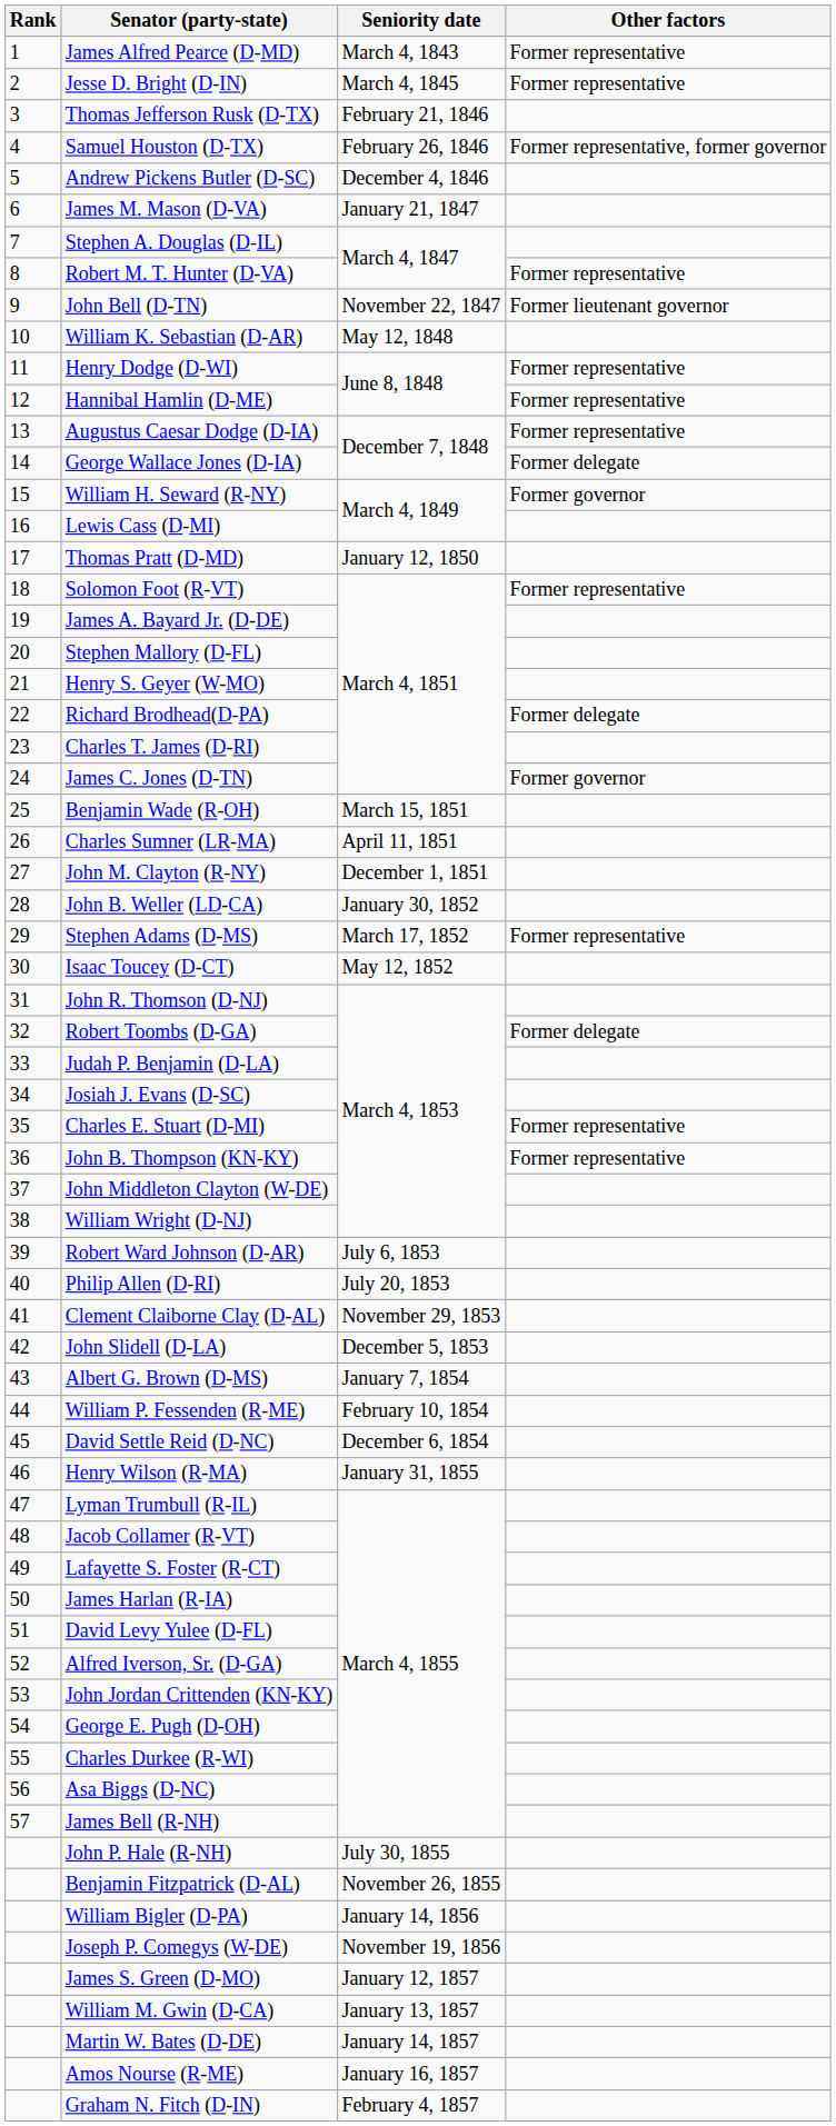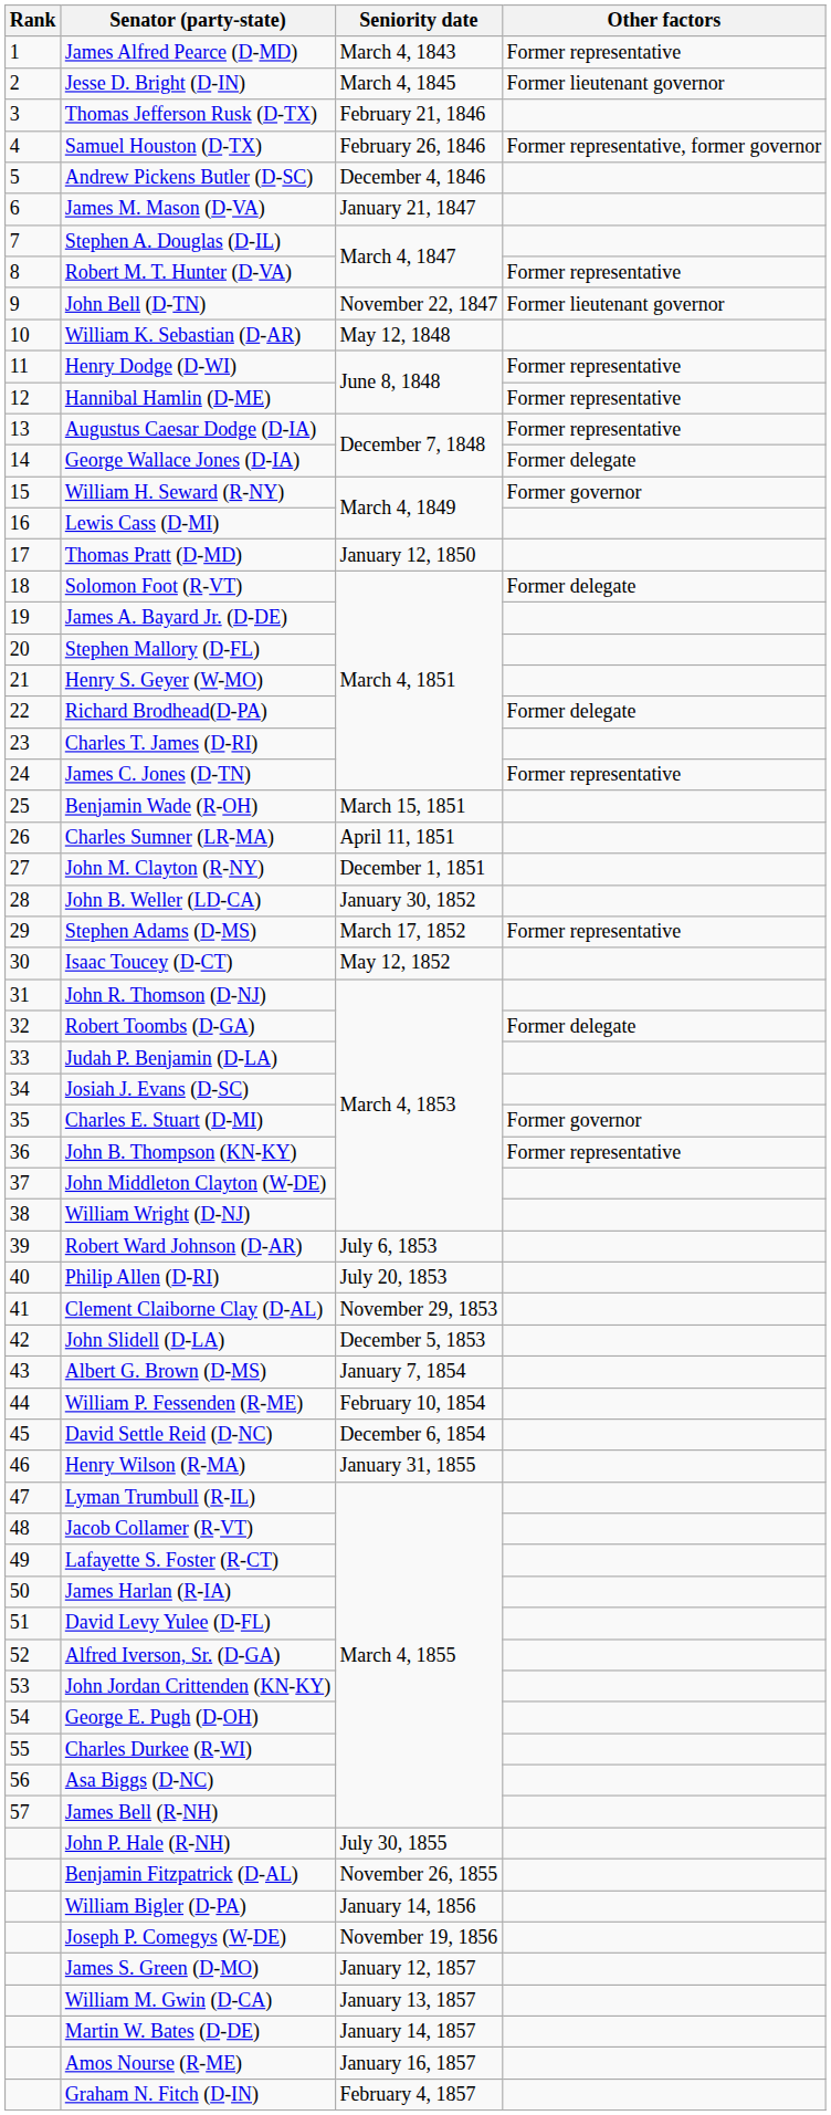 <table class=wikitable>
 <tr valign=bottom>
 <th>Rank</th>
 <th>Senator (party-state)</th>
 <th>Seniority date</th>
 <th>Other factors</th>
 </tr>
 <tr>
 <td>1</td>
 <td><a href='#'>James Alfred Pearce</a> (<a href='#'>D</a>-<a href='#'>MD</a>)</td>
 <td>March 4, 1843</td>
 <td>Former representative</td>
 </tr>
 <tr>
 <td>2</td>
 <td><a href='#'>Jesse D. Bright</a> (<a href='#'>D</a>-<a href='#'>IN</a>)</td>
 <td>March 4, 1845</td>
-<td>Former representative</td>
+<td>Former lieutenant governor</td>
 </tr>
 <tr>
 <td>3</td>
 <td><a href='#'>Thomas Jefferson Rusk</a> (<a href='#'>D</a>-<a href='#'>TX</a>)</td>
 <td>February 21, 1846</td>
 <td></td>
 </tr>
 <tr>
 <td>4</td>
 <td><a href='#'>Samuel Houston</a> (<a href='#'>D</a>-<a href='#'>TX</a>)</td>
 <td>February 26, 1846</td>
 <td>Former representative, former governor</td>
 </tr>
 <tr>
 <td>5</td>
 <td><a href='#'>Andrew Pickens Butler</a> (<a href='#'>D</a>-<a href='#'>SC</a>)</td>
 <td>December 4, 1846</td>
 <td></td>
 </tr>
 <tr>
 <td>6</td>
 <td><a href='#'>James M. Mason</a> (<a href='#'>D</a>-<a href='#'>VA</a>)</td>
 <td>January 21, 1847</td>
 <td></td>
 </tr>
 <tr>
 <td>7</td>
 <td><a href='#'>Stephen A. Douglas</a> (<a href='#'>D</a>-<a href='#'>IL</a>)</td>
 <td rowspan=2>March 4, 1847</td>
 <td></td>
 </tr>
 <tr>
 <td>8</td>
 <td><a href='#'>Robert M. T. Hunter</a> (<a href='#'>D</a>-<a href='#'>VA</a>)</td>
 <td>Former representative</td>
 </tr>
 <tr>
 <td>9</td>
 <td><a href='#'>John Bell</a> (<a href='#'>D</a>-<a href='#'>TN</a>)</td>
 <td>November 22, 1847</td>
 <td>Former lieutenant governor</td>
 </tr>
 <tr>
 <td>10</td>
 <td><a href='#'>William K. Sebastian</a> (<a href='#'>D</a>-<a href='#'>AR</a>)</td>
 <td>May 12, 1848</td>
 <td></td>
 </tr>
 <tr>
 <td>11</td>
 <td><a href='#'>Henry Dodge</a> (<a href='#'>D</a>-<a href='#'>WI</a>)</td>
 <td rowspan=2>June 8, 1848</td>
 <td>Former representative</td>
 </tr>
 <tr>
 <td>12</td>
 <td><a href='#'>Hannibal Hamlin</a> (<a href='#'>D</a>-<a href='#'>ME</a>)</td>
 <td>Former representative</td>
 </tr>
 <tr>
 <td>13</td>
 <td><a href='#'>Augustus Caesar Dodge</a> (<a href='#'>D</a>-<a href='#'>IA</a>)</td>
 <td rowspan=2>December 7, 1848</td>
 <td>Former representative</td>
 </tr>
 <tr>
 <td>14</td>
 <td><a href='#'>George Wallace Jones</a> (<a href='#'>D</a>-<a href='#'>IA</a>)</td>
 <td>Former delegate</td>
 </tr>
 <tr>
 <td>15</td>
 <td><a href='#'>William H. Seward</a> (<a href='#'>R</a>-<a href='#'>NY</a>)</td>
 <td rowspan=2>March 4, 1849</td>
 <td>Former governor</td>
 </tr>
 <tr>
 <td>16</td>
 <td><a href='#'>Lewis Cass</a> (<a href='#'>D</a>-<a href='#'>MI</a>)</td>
 <td></td>
 </tr>
 <tr>
 <td>17</td>
 <td><a href='#'>Thomas Pratt</a> (<a href='#'>D</a>-<a href='#'>MD</a>)</td>
 <td>January 12, 1850</td>
 <td></td>
 </tr>
 <tr>
 <td>18</td>
 <td><a href='#'>Solomon Foot</a> (<a href='#'>R</a>-<a href='#'>VT</a>)</td>
 <td rowspan=7>March 4, 1851</td>
-<td>Former representative</td>
+<td>Former delegate</td>
 </tr>
 <tr>
 <td>19</td>
 <td><a href='#'>James A. Bayard Jr.</a> (<a href='#'>D</a>-<a href='#'>DE</a>)</td>
 <td></td>
 </tr>
 <tr>
 <td>20</td>
 <td><a href='#'>Stephen Mallory</a> (<a href='#'>D</a>-<a href='#'>FL</a>)</td>
 <td></td>
 </tr>
 <tr>
 <td>21</td>
 <td><a href='#'>Henry S. Geyer</a> (<a href='#'>W</a>-<a href='#'>MO</a>)</td>
 <td></td>
 </tr>
 <tr>
 <td>22</td>
 <td><a href='#'>Richard Brodhead</a>(<a href='#'>D</a>-<a href='#'>PA</a>)</td>
 <td>Former delegate</td>
 </tr>
 <tr>
 <td>23</td>
 <td><a href='#'>Charles T. James</a> (<a href='#'>D</a>-<a href='#'>RI</a>)</td>
 <td></td>
 </tr>
 <tr>
 <td>24</td>
 <td><a href='#'>James C. Jones</a> (<a href='#'>D</a>-<a href='#'>TN</a>)</td>
-<td>Former governor</td>
+<td>Former representative</td>
 </tr>
 <tr>
 <td>25</td>
 <td><a href='#'>Benjamin Wade</a> (<a href='#'>R</a>-<a href='#'>OH</a>)</td>
 <td>March 15, 1851</td>
 <td></td>
 </tr>
 <tr>
 <td>26</td>
 <td><a href='#'>Charles Sumner</a> (<a href='#'>LR</a>-<a href='#'>MA</a>)</td>
 <td>April 11, 1851</td>
 <td></td>
 </tr>
 <tr>
 <td>27</td>
 <td><a href='#'>John M. Clayton</a> (<a href='#'>R</a>-<a href='#'>NY</a>)</td>
 <td>December 1, 1851</td>
 <td></td>
 </tr>
 <tr>
 <td>28</td>
 <td><a href='#'>John B. Weller</a> (<a href='#'>LD</a>-<a href='#'>CA</a>)</td>
 <td>January 30, 1852</td>
 <td></td>
 </tr>
 <tr>
 <td>29</td>
 <td><a href='#'>Stephen Adams</a> (<a href='#'>D</a>-<a href='#'>MS</a>)</td>
 <td>March 17, 1852</td>
 <td>Former representative</td>
 </tr>
 <tr>
 <td>30</td>
 <td><a href='#'>Isaac Toucey</a> (<a href='#'>D</a>-<a href='#'>CT</a>)</td>
 <td>May 12, 1852</td>
 <td></td>
 </tr>
 <tr>
 <td>31</td>
 <td><a href='#'>John R. Thomson</a> (<a href='#'>D</a>-<a href='#'>NJ</a>)</td>
 <td rowspan=8>March 4, 1853</td>
 <td></td>
 </tr>
 <tr>
 <td>32</td>
 <td><a href='#'>Robert Toombs</a> (<a href='#'>D</a>-<a href='#'>GA</a>)</td>
 <td>Former delegate</td>
 </tr>
 <tr>
 <td>33</td>
 <td><a href='#'>Judah P. Benjamin</a> (<a href='#'>D</a>-<a href='#'>LA</a>)</td>
 <td></td>
 </tr>
 <tr>
 <td>34</td>
 <td><a href='#'>Josiah J. Evans</a> (<a href='#'>D</a>-<a href='#'>SC</a>)</td>
 <td></td>
 </tr>
 <tr>
 <td>35</td>
 <td><a href='#'>Charles E. Stuart</a> (<a href='#'>D</a>-<a href='#'>MI</a>)</td>
-<td>Former representative</td>
+<td>Former governor</td>
 </tr>
 <tr>
 <td>36</td>
 <td><a href='#'>John B. Thompson</a> (<a href='#'>KN</a>-<a href='#'>KY</a>)</td>
 <td>Former representative</td>
 </tr>
 <tr>
 <td>37</td>
 <td><a href='#'>John Middleton Clayton</a> (<a href='#'>W</a>-<a href='#'>DE</a>)</td>
 <td></td>
 </tr>
 <tr>
 <td>38</td>
 <td><a href='#'>William Wright</a> (<a href='#'>D</a>-<a href='#'>NJ</a>)</td>
 <td></td>
 </tr>
 <tr>
 <td>39</td>
 <td><a href='#'>Robert Ward Johnson</a> (<a href='#'>D</a>-<a href='#'>AR</a>)</td>
 <td>July 6, 1853</td>
 <td></td>
 </tr>
 <tr>
 <td>40</td>
 <td><a href='#'>Philip Allen</a> (<a href='#'>D</a>-<a href='#'>RI</a>)</td>
 <td>July 20, 1853</td>
 <td></td>
 </tr>
 <tr>
 <td>41</td>
 <td><a href='#'>Clement Claiborne Clay</a> (<a href='#'>D</a>-<a href='#'>AL</a>)</td>
 <td>November 29, 1853</td>
 <td></td>
 </tr>
 <tr>
 <td>42</td>
 <td><a href='#'>John Slidell</a> (<a href='#'>D</a>-<a href='#'>LA</a>)</td>
 <td>December 5, 1853</td>
 <td></td>
 </tr>
 <tr>
 <td>43</td>
 <td><a href='#'>Albert G. Brown</a> (<a href='#'>D</a>-<a href='#'>MS</a>)</td>
 <td>January 7, 1854</td>
 <td></td>
 </tr>
 <tr>
 <td>44</td>
 <td><a href='#'>William P. Fessenden</a> (<a href='#'>R</a>-<a href='#'>ME</a>)</td>
 <td>February 10, 1854</td>
 <td></td>
 </tr>
 <tr>
 <td>45</td>
 <td><a href='#'>David Settle Reid</a> (<a href='#'>D</a>-<a href='#'>NC</a>)</td>
 <td>December 6, 1854</td>
 <td></td>
 </tr>
 <tr>
 <td>46</td>
 <td><a href='#'>Henry Wilson</a> (<a href='#'>R</a>-<a href='#'>MA</a>)</td>
 <td>January 31, 1855</td>
 <td></td>
 </tr>
 <tr>
 <td>47</td>
 <td><a href='#'>Lyman Trumbull</a> (<a href='#'>R</a>-<a href='#'>IL</a>)</td>
 <td rowspan=11>March 4, 1855</td>
 <td></td>
 </tr>
 <tr>
 <td>48</td>
 <td><a href='#'>Jacob Collamer</a> (<a href='#'>R</a>-<a href='#'>VT</a>)</td>
 <td></td>
 </tr>
 <tr>
 <td>49</td>
 <td><a href='#'>Lafayette S. Foster</a> (<a href='#'>R</a>-<a href='#'>CT</a>)</td>
 <td></td>
 </tr>
 <tr>
 <td>50</td>
 <td><a href='#'>James Harlan</a> (<a href='#'>R</a>-<a href='#'>IA</a>)</td>
 <td></td>
 </tr>
 <tr>
 <td>51</td>
 <td><a href='#'>David Levy Yulee</a> (<a href='#'>D</a>-<a href='#'>FL</a>)</td>
 <td></td>
 </tr>
 <tr>
 <td>52</td>
 <td><a href='#'>Alfred Iverson, Sr.</a> (<a href='#'>D</a>-<a href='#'>GA</a>)</td>
 <td></td>
 </tr>
 <tr>
 <td>53</td>
 <td><a href='#'>John Jordan Crittenden</a> (<a href='#'>KN</a>-<a href='#'>KY</a>)</td>
 <td></td>
 </tr>
 <tr>
 <td>54</td>
 <td><a href='#'>George E. Pugh</a> (<a href='#'>D</a>-<a href='#'>OH</a>)</td>
 <td></td>
 </tr>
 <tr>
 <td>55</td>
 <td><a href='#'>Charles Durkee</a> (<a href='#'>R</a>-<a href='#'>WI</a>)</td>
 <td></td>
 </tr>
 <tr>
 <td>56</td>
 <td><a href='#'>Asa Biggs</a> (<a href='#'>D</a>-<a href='#'>NC</a>)</td>
 <td></td>
 </tr>
 <tr>
 <td>57</td>
 <td><a href='#'>James Bell</a> (<a href='#'>R</a>-<a href='#'>NH</a>)</td>
 <td></td>
 </tr>
 <tr>
 <td></td>
 <td><a href='#'>John P. Hale</a> (<a href='#'>R</a>-<a href='#'>NH</a>)</td>
 <td>July 30, 1855</td>
 <td></td>
 </tr>
 <tr>
 <td></td>
 <td><a href='#'>Benjamin Fitzpatrick</a> (<a href='#'>D</a>-<a href='#'>AL</a>)</td>
 <td>November 26, 1855</td>
 <td></td>
 </tr>
 <tr>
 <td></td>
 <td><a href='#'>William Bigler</a> (<a href='#'>D</a>-<a href='#'>PA</a>)</td>
 <td>January 14, 1856</td>
 <td></td>
 </tr>
 <tr>
 <td></td>
 <td><a href='#'>Joseph P. Comegys</a> (<a href='#'>W</a>-<a href='#'>DE</a>)</td>
 <td>November 19, 1856</td>
 <td></td>
 </tr>
 <tr>
 <td></td>
 <td><a href='#'>James S. Green</a> (<a href='#'>D</a>-<a href='#'>MO</a>)</td>
 <td>January 12, 1857</td>
 <td></td>
 </tr>
 <tr>
 <td></td>
 <td><a href='#'>William M. Gwin</a> (<a href='#'>D</a>-<a href='#'>CA</a>)</td>
 <td>January 13, 1857</td>
 <td></td>
 </tr>
 <tr>
 <td></td>
 <td><a href='#'>Martin W. Bates</a> (<a href='#'>D</a>-<a href='#'>DE</a>)</td>
 <td>January 14, 1857</td>
 <td></td>
 </tr>
 <tr>
 <td></td>
 <td><a href='#'>Amos Nourse</a> (<a href='#'>R</a>-<a href='#'>ME</a>)</td>
 <td>January 16, 1857</td>
 <td></td>
 </tr>
 <tr>
 <td></td>
 <td><a href='#'>Graham N. Fitch</a> (<a href='#'>D</a>-<a href='#'>IN</a>)</td>
 <td>February 4, 1857</td>
 <td></td>
 </tr>
 <tr>
 </tr>
 </table>
